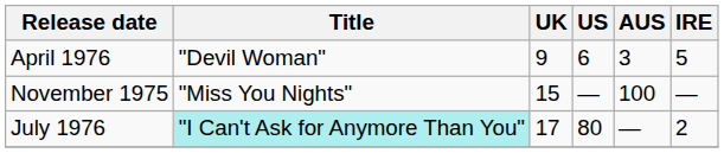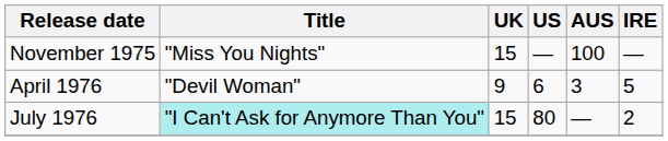 <table class="wikitable">
 <tr>
 <th>Release date</th>
 <th>Title</th>
 <th>UK</th>
 <th>US</th>
 <th>AUS</th>
 <th>IRE</th>
 </tr>
 <tr>
+<td>November 1975</td>
+<td>"Miss You Nights"</td>
+<td>15</td>
+<td>—</td>
+<td>100</td>
+<td>—</td>
+</tr>
+<tr>
 <td>April 1976</td>
 <td>"Devil Woman"</td>
 <td>9</td>
 <td>6</td>
 <td>3</td>
 <td>5</td>
 </tr>
 <tr>
-<td>November 1975</td>
-<td>"Miss You Nights"</td>
-<td>15</td>
-<td>—</td>
-<td>100</td>
-<td>—</td>
-</tr>
-<tr>
 <td>July 1976</td>
 <td style="background: paleturquoise;">"I Can't Ask for Anymore Than You"</td>
-<td>17</td>
+<td>15</td>
 <td>80</td>
 <td>—</td>
 <td>2</td>
 </tr>
 <tr>
 </tr>
 </table>
